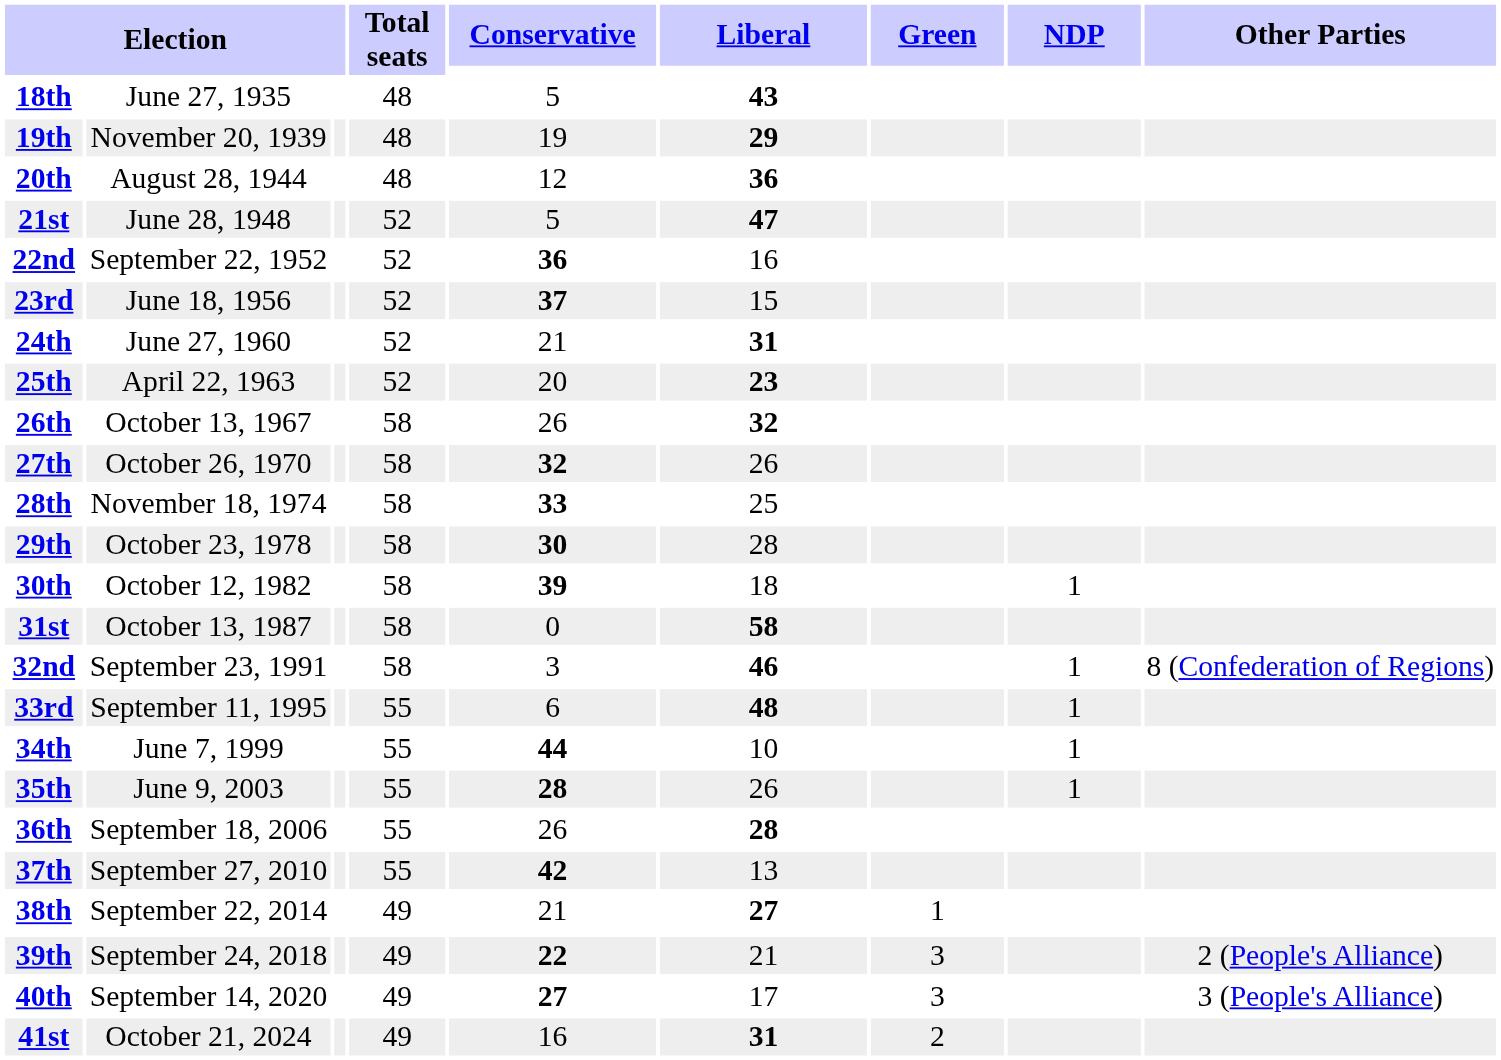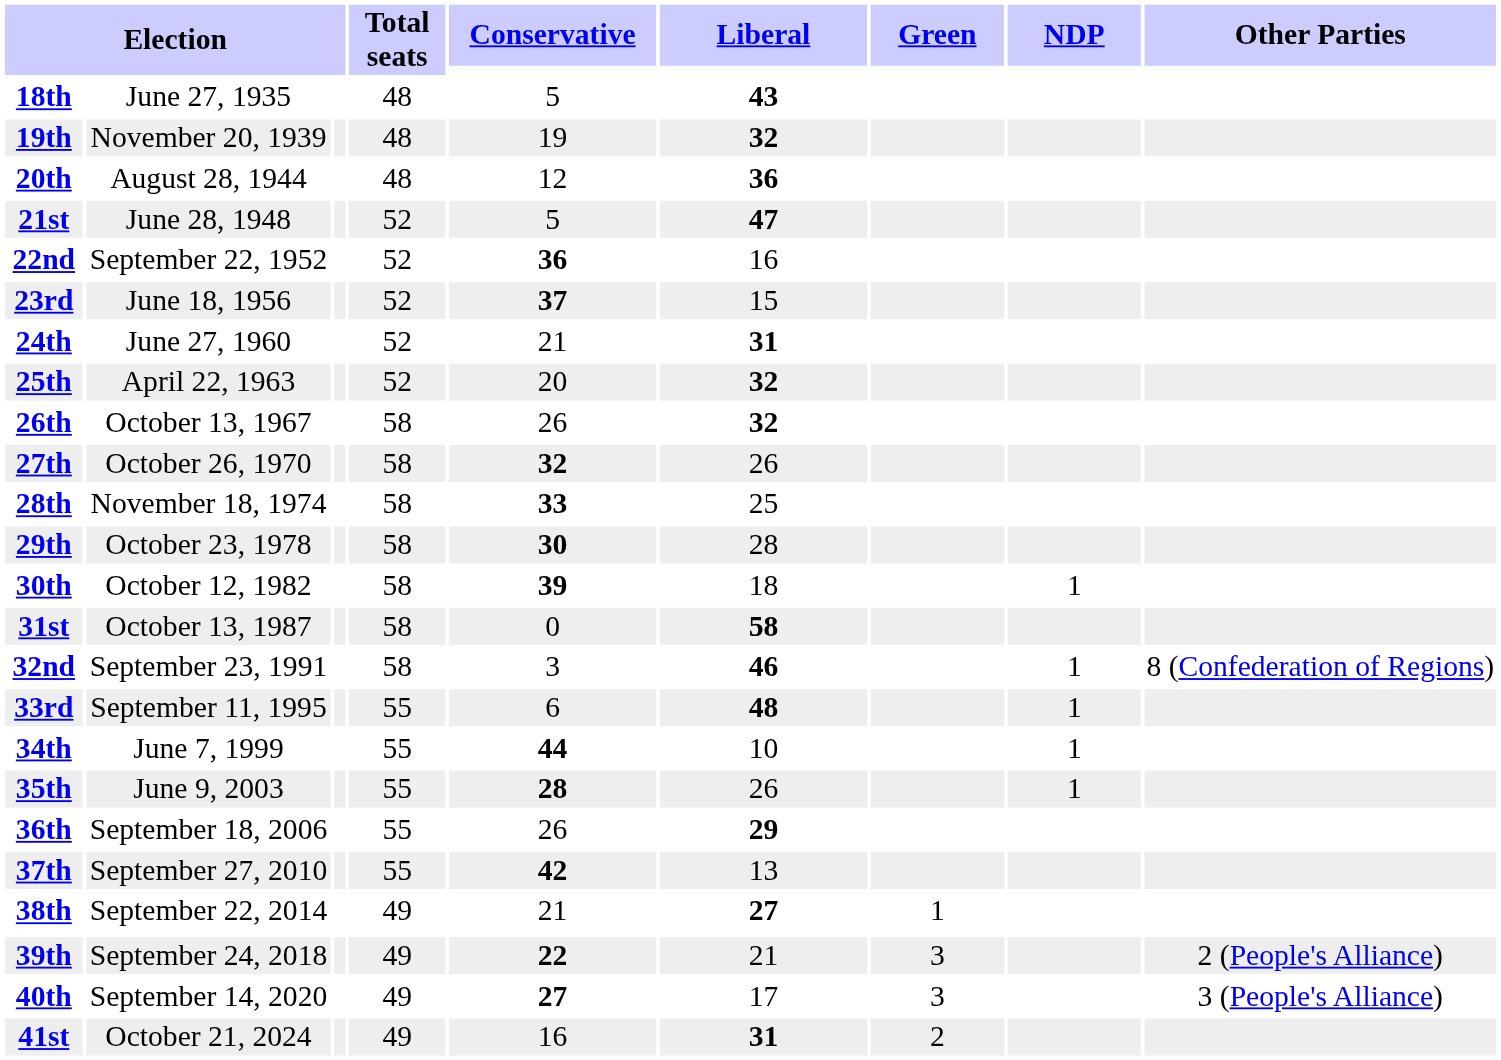 <table class="toccolours" style="margin:0 auto; clear:both; text-align:center;" border=0>
 <tr style="background:#ccccff">
 <th rowspan=2 colspan=3>Election</th>
 <th rowspan=2 width=50px>Total<br>seats</th>
 <th><a href='#'>Conservative</a></th>
 <th><a href='#'>Liberal</a></th>
 <th><a href='#'>Green</a></th>
 <th><a href='#'>NDP</a></th>
 <th>Other Parties</th>
 </tr>
 <tr>
 <td width=110 ></td>
 <td width=110 ></td>
 <td width=70 ></td>
 <td width=70 ></td>
 <td></td>
 </tr>
 <tr>
 <th><a href='#'>18th</a></th>
 <td>June 27, 1935</td>
 <td> </td>
 <td>48</td>
 <td>5</td>
 <th>43</th>
 <td></td>
 <td></td>
 <td></td>
 </tr>
 <tr style="background:#eeeeee">
 <th><a href='#'>19th</a></th>
 <td>November 20, 1939</td>
 <td> </td>
 <td>48</td>
 <td>19</td>
-<th>29</th>
+<th>32</th>
 <td></td>
 <td></td>
 <td></td>
 </tr>
 <tr>
 <th><a href='#'>20th</a></th>
 <td>August 28, 1944</td>
 <td> </td>
 <td>48</td>
 <td>12</td>
 <th>36</th>
 <td></td>
 <td></td>
 <td></td>
 </tr>
 <tr style="background:#eeeeee">
 <th><a href='#'>21st</a></th>
 <td>June 28, 1948</td>
 <td> </td>
 <td>52</td>
 <td>5</td>
 <th>47</th>
 <td></td>
 <td></td>
 <td></td>
 </tr>
 <tr>
 <th><a href='#'>22nd</a></th>
 <td>September 22, 1952</td>
 <td> </td>
 <td>52</td>
 <th>36</th>
 <td>16</td>
 <td></td>
 <td></td>
 <td></td>
 <td></td>
 </tr>
 <tr style="background:#eeeeee">
 <th><a href='#'>23rd</a></th>
 <td>June 18, 1956</td>
 <td> </td>
 <td>52</td>
 <th>37</th>
 <td>15</td>
 <td></td>
 <td></td>
 <td></td>
 </tr>
 <tr>
 <th><a href='#'>24th</a></th>
 <td>June 27, 1960</td>
 <td> </td>
 <td>52</td>
 <td>21</td>
 <th>31</th>
 <td></td>
 <td></td>
 <td></td>
 </tr>
 <tr style="background:#eeeeee">
 <th><a href='#'>25th</a></th>
 <td>April 22, 1963</td>
 <td> </td>
 <td>52</td>
 <td>20</td>
-<th>23</th>
+<th>32</th>
 <td></td>
 <td></td>
 <td></td>
 </tr>
 <tr>
 <th><a href='#'>26th</a></th>
 <td>October 13, 1967</td>
 <td> </td>
 <td>58</td>
 <td>26</td>
 <th>32</th>
 <td></td>
 <td></td>
 <td></td>
 </tr>
 <tr style="background:#eeeeee">
 <th><a href='#'>27th</a></th>
 <td>October 26, 1970</td>
 <td> </td>
 <td>58</td>
 <th>32</th>
 <td>26</td>
 <td></td>
 <td></td>
 <td></td>
 </tr>
 <tr>
 <th><a href='#'>28th</a></th>
 <td>November 18, 1974</td>
 <td> </td>
 <td>58</td>
 <th>33</th>
 <td>25</td>
 <td></td>
 <td></td>
 <td></td>
 <td></td>
 </tr>
 <tr style="background:#eeeeee">
 <th><a href='#'>29th</a></th>
 <td>October 23, 1978</td>
 <td> </td>
 <td>58</td>
 <th>30</th>
 <td>28</td>
 <td></td>
 <td></td>
 <td></td>
 </tr>
 <tr>
 <th><a href='#'>30th</a></th>
 <td>October 12, 1982</td>
 <td> </td>
 <td>58</td>
 <th>39</th>
 <td>18</td>
 <td></td>
 <td>1</td>
 <td></td>
 </tr>
 <tr style="background:#eeeeee">
 <th><a href='#'>31st</a></th>
 <td>October 13, 1987</td>
 <td> </td>
 <td>58</td>
 <td>0</td>
 <th>58</th>
 <td></td>
 <td></td>
 <td></td>
 </tr>
 <tr>
 <th><a href='#'>32nd</a></th>
 <td>September 23, 1991</td>
 <td> </td>
 <td>58</td>
 <td>3</td>
 <th>46</th>
 <td></td>
 <td>1</td>
 <td>8 (<a href='#'>Confederation of Regions</a>)</td>
 </tr>
 <tr style="background:#eeeeee">
 <th><a href='#'>33rd</a></th>
 <td>September 11, 1995</td>
 <td> </td>
 <td>55</td>
 <td>6</td>
 <th>48</th>
 <td></td>
 <td>1</td>
 <td></td>
 </tr>
 <tr>
 <th><a href='#'>34th</a></th>
 <td>June 7, 1999</td>
 <td> </td>
 <td>55</td>
 <th>44</th>
 <td>10</td>
 <td></td>
 <td>1</td>
 <td></td>
 </tr>
 <tr style="background:#eeeeee">
 <th><a href='#'>35th</a></th>
 <td>June 9, 2003</td>
 <td> </td>
 <td>55</td>
 <th>28</th>
 <td>26</td>
 <td></td>
 <td>1</td>
 <td></td>
 </tr>
 <tr>
 <th><a href='#'>36th</a></th>
 <td>September 18, 2006</td>
 <td> </td>
 <td>55</td>
 <td>26</td>
-<th>28</th>
+<th>29</th>
 <td></td>
 <td></td>
 <td></td>
 </tr>
 <tr style="background:#eeeeee">
 <th align=center width=40><a href='#'>37th</a></th>
 <td align=center width=130>September 27, 2010</td>
 <td> </td>
 <td>55</td>
 <th>42</th>
 <td>13</td>
 <td></td>
 <td></td>
 <td></td>
 </tr>
 <tr>
 <th><a href='#'>38th</a></th>
 <td>September 22, 2014</td>
 <td> </td>
 <td>49</td>
 <td>21</td>
 <th>27</th>
 <td>1</td>
 <td></td>
 </tr>
 <tr>
 </tr>
 <tr style="background:#eeeeee">
 <th><a href='#'>39th</a></th>
 <td>September 24, 2018</td>
 <td> </td>
 <td>49</td>
 <th>22</th>
 <td>21</td>
 <td>3</td>
 <td></td>
 <td>2 (<a href='#'>People's Alliance</a>)</td>
 </tr>
 <tr>
 <th><a href='#'>40th</a></th>
 <td>September 14, 2020</td>
 <td> </td>
 <td>49</td>
 <th>27</th>
 <td>17</td>
 <td>3</td>
 <td></td>
 <td>3 (<a href='#'>People's Alliance</a>)</td>
 </tr>
 <tr style="background:#eeeeee">
 <th><a href='#'>41st</a></th>
 <td>October 21, 2024</td>
 <td> </td>
 <td>49</td>
 <td>16</td>
 <th>31</th>
 <td>2</td>
 <td></td>
 <td></td>
 </tr>
 </table>
